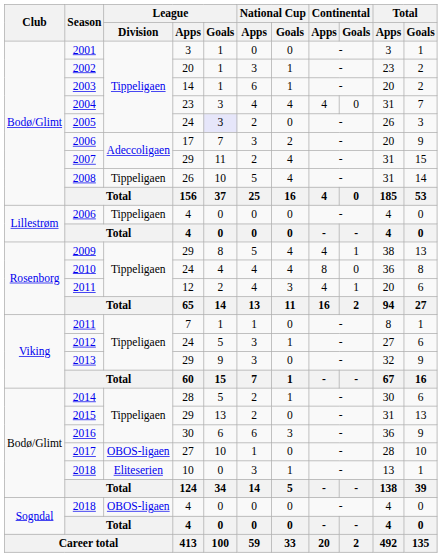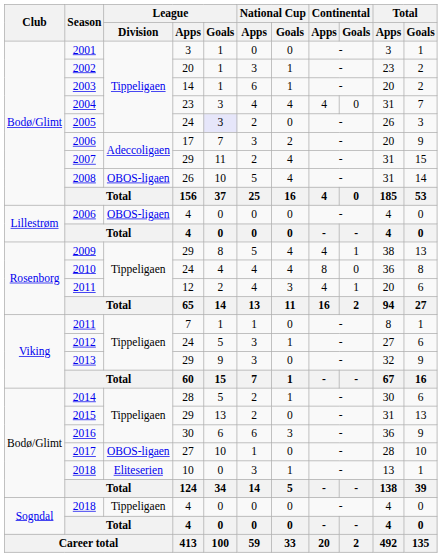 <table class="wikitable" style="text-align: center;">
 <tr>
 <th rowspan="2">Club</th>
 <th rowspan="2">Season</th>
 <th colspan="3">League</th>
 <th colspan="2">National Cup</th>
 <th colspan="2">Continental</th>
 <th colspan="2">Total</th>
 </tr>
 <tr>
 <th>Division</th>
 <th>Apps</th>
 <th>Goals</th>
 <th>Apps</th>
 <th>Goals</th>
 <th>Apps</th>
 <th>Goals</th>
 <th>Apps</th>
 <th>Goals</th>
 </tr>
 <tr>
 <td rowspan="9"><a href='#'>Bodø/Glimt</a></td>
 <td><a href='#'>2001</a></td>
 <td rowspan="5"><a href='#'>Tippeligaen</a></td>
 <td>3</td>
 <td>1</td>
 <td>0</td>
 <td>0</td>
 <td colspan="2">-</td>
 <td>3</td>
 <td>1</td>
 </tr>
 <tr>
 <td><a href='#'>2002</a></td>
 <td>20</td>
 <td>1</td>
 <td>3</td>
 <td>1</td>
 <td colspan="2">-</td>
 <td>23</td>
 <td>2</td>
 </tr>
 <tr>
 <td><a href='#'>2003</a></td>
 <td>14</td>
 <td>1</td>
 <td>6</td>
 <td>1</td>
 <td colspan="2">-</td>
 <td>20</td>
 <td>2</td>
 </tr>
 <tr>
 <td><a href='#'>2004</a></td>
 <td>23</td>
 <td>3</td>
 <td>4</td>
 <td>4</td>
 <td>4</td>
 <td>0</td>
 <td>31</td>
 <td>7</td>
 </tr>
 <tr>
 <td><a href='#'>2005</a></td>
 <td>24</td>
 <td style="background: lavender;">3</td>
 <td>2</td>
 <td>0</td>
 <td colspan="2">-</td>
 <td>26</td>
 <td>3</td>
 </tr>
 <tr>
 <td><a href='#'>2006</a></td>
 <td rowspan="2"><a href='#'>Adeccoligaen</a></td>
 <td>17</td>
 <td>7</td>
 <td>3</td>
 <td>2</td>
 <td colspan="2">-</td>
 <td>20</td>
 <td>9</td>
 </tr>
 <tr>
 <td><a href='#'>2007</a></td>
 <td>29</td>
 <td>11</td>
 <td>2</td>
 <td>4</td>
 <td colspan="2">-</td>
 <td>31</td>
 <td>15</td>
 </tr>
 <tr>
 <td><a href='#'>2008</a></td>
-<td rowspan="1">Tippeligaen</td>
+<td rowspan="1"><a href='#'>OBOS-ligaen</a></td>
 <td>26</td>
 <td>10</td>
 <td>5</td>
 <td>4</td>
 <td colspan="2">-</td>
 <td>31</td>
 <td>14</td>
 </tr>
 <tr>
 <th colspan="2">Total</th>
 <th>156</th>
 <th>37</th>
 <th>25</th>
 <th>16</th>
 <th>4</th>
 <th>0</th>
 <th>185</th>
 <th>53</th>
 </tr>
 <tr>
 <td rowspan="2"><a href='#'>Lillestrøm</a></td>
 <td><a href='#'>2006</a></td>
-<td rowspan="1">Tippeligaen</td>
+<td rowspan="1"><a href='#'>OBOS-ligaen</a></td>
 <td>4</td>
 <td>0</td>
 <td>0</td>
 <td>0</td>
 <td colspan="2">-</td>
 <td>4</td>
 <td>0</td>
 </tr>
 <tr>
 <th colspan="2">Total</th>
 <th>4</th>
 <th>0</th>
 <th>0</th>
 <th>0</th>
 <th>-</th>
 <th>-</th>
 <th>4</th>
 <th>0</th>
 </tr>
 <tr>
 <td rowspan="4"><a href='#'>Rosenborg</a></td>
 <td><a href='#'>2009</a></td>
 <td rowspan="3">Tippeligaen</td>
 <td>29</td>
 <td>8</td>
 <td>5</td>
 <td>4</td>
 <td>4</td>
 <td>1</td>
 <td>38</td>
 <td>13</td>
 </tr>
 <tr>
 <td><a href='#'>2010</a></td>
 <td>24</td>
 <td>4</td>
 <td>4</td>
 <td>4</td>
 <td>8</td>
 <td>0</td>
 <td>36</td>
 <td>8</td>
 </tr>
 <tr>
 <td><a href='#'>2011</a></td>
 <td>12</td>
 <td>2</td>
 <td>4</td>
 <td>3</td>
 <td>4</td>
 <td>1</td>
 <td>20</td>
 <td>6</td>
 </tr>
 <tr>
 <th colspan="2">Total</th>
 <th>65</th>
 <th>14</th>
 <th>13</th>
 <th>11</th>
 <th>16</th>
 <th>2</th>
 <th>94</th>
 <th>27</th>
 </tr>
 <tr>
 <td rowspan="4"><a href='#'>Viking</a></td>
 <td><a href='#'>2011</a></td>
 <td rowspan="3">Tippeligaen</td>
 <td>7</td>
 <td>1</td>
 <td>1</td>
 <td>0</td>
 <td colspan="2">-</td>
 <td>8</td>
 <td>1</td>
 </tr>
 <tr>
 <td><a href='#'>2012</a></td>
 <td>24</td>
 <td>5</td>
 <td>3</td>
 <td>1</td>
 <td colspan="2">-</td>
 <td>27</td>
 <td>6</td>
 </tr>
 <tr>
 <td><a href='#'>2013</a></td>
 <td>29</td>
 <td>9</td>
 <td>3</td>
 <td>0</td>
 <td colspan="2">-</td>
 <td>32</td>
 <td>9</td>
 </tr>
 <tr>
 <th colspan="2">Total</th>
 <th>60</th>
 <th>15</th>
 <th>7</th>
 <th>1</th>
 <th>-</th>
 <th>-</th>
 <th>67</th>
 <th>16</th>
 </tr>
 <tr>
 <td rowspan="6">Bodø/Glimt</td>
 <td><a href='#'>2014</a></td>
 <td rowspan="3">Tippeligaen</td>
 <td>28</td>
 <td>5</td>
 <td>2</td>
 <td>1</td>
 <td colspan="2">-</td>
 <td>30</td>
 <td>6</td>
 </tr>
 <tr>
 <td><a href='#'>2015</a></td>
 <td>29</td>
 <td>13</td>
 <td>2</td>
 <td>0</td>
 <td colspan="2">-</td>
 <td>31</td>
 <td>13</td>
 </tr>
 <tr>
 <td><a href='#'>2016</a></td>
 <td>30</td>
 <td>6</td>
 <td>6</td>
 <td>3</td>
 <td colspan="2">-</td>
 <td>36</td>
 <td>9</td>
 </tr>
 <tr>
 <td><a href='#'>2017</a></td>
 <td rowspan="1"><a href='#'>OBOS-ligaen</a></td>
 <td>27</td>
 <td>10</td>
 <td>1</td>
 <td>0</td>
 <td colspan="2">-</td>
 <td>28</td>
 <td>10</td>
 </tr>
 <tr>
 <td><a href='#'>2018</a></td>
 <td rowspan="1"><a href='#'>Eliteserien</a></td>
 <td>10</td>
 <td>0</td>
 <td>3</td>
 <td>1</td>
 <td colspan="2">-</td>
 <td>13</td>
 <td>1</td>
 </tr>
 <tr>
 <th colspan="2">Total</th>
 <th>124</th>
 <th>34</th>
 <th>14</th>
 <th>5</th>
 <th>-</th>
 <th>-</th>
 <th>138</th>
 <th>39</th>
 </tr>
 <tr>
 <td rowspan="2"><a href='#'>Sogndal</a></td>
 <td><a href='#'>2018</a></td>
-<td rowspan="1"><a href='#'>OBOS-ligaen</a></td>
+<td rowspan="1">Tippeligaen</td>
 <td>4</td>
 <td>0</td>
 <td>0</td>
 <td>0</td>
 <td colspan="2">-</td>
 <td>4</td>
 <td>0</td>
 </tr>
 <tr>
 <th colspan="2">Total</th>
 <th>4</th>
 <th>0</th>
 <th>0</th>
 <th>0</th>
 <th>-</th>
 <th>-</th>
 <th>4</th>
 <th>0</th>
 </tr>
 <tr>
 <th colspan="3">Career total</th>
 <th>413</th>
 <th>100</th>
 <th>59</th>
 <th>33</th>
 <th>20</th>
 <th>2</th>
 <th>492</th>
 <th>135</th>
 </tr>
 </table>
